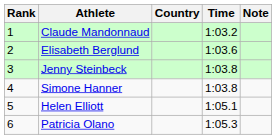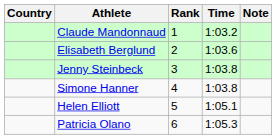 <table class="wikitable sortable">
 <tr>
+<th>Country</th>
+<th>Athlete</th>
 <th>Rank</th>
-<th>Athlete</th>
-<th>Country</th>
 <th>Time</th>
 <th>Note</th>
 </tr>
 <tr bgcolor=#CCFFCC>
+<td></td>
+<td><a href='#'>Claude Mandonnaud</a></td>
 <td>1</td>
-<td><a href='#'>Claude Mandonnaud</a></td>
-<td></td>
 <td>1:03.2</td>
 <td></td>
 </tr>
 <tr bgcolor=#CCFFCC>
+<td></td>
+<td><a href='#'>Elisabeth Berglund</a></td>
 <td>2</td>
-<td><a href='#'>Elisabeth Berglund</a></td>
-<td></td>
 <td>1:03.6</td>
 <td></td>
 </tr>
 <tr bgcolor=#CCFFCC>
+<td></td>
+<td><a href='#'>Jenny Steinbeck</a></td>
 <td>3</td>
-<td><a href='#'>Jenny Steinbeck</a></td>
-<td></td>
 <td>1:03.8</td>
 <td></td>
 </tr>
 <tr>
+<td></td>
+<td><a href='#'>Simone Hanner</a></td>
 <td>4</td>
-<td><a href='#'>Simone Hanner</a></td>
-<td></td>
 <td>1:03.8</td>
 <td></td>
 </tr>
 <tr>
+<td></td>
+<td><a href='#'>Helen Elliott</a></td>
 <td>5</td>
-<td><a href='#'>Helen Elliott</a></td>
-<td></td>
 <td>1:05.1</td>
 <td></td>
 </tr>
 <tr>
+<td></td>
+<td><a href='#'>Patricia Olano</a></td>
 <td>6</td>
-<td><a href='#'>Patricia Olano</a></td>
-<td></td>
 <td>1:05.3</td>
 <td></td>
 </tr>
 </table>
